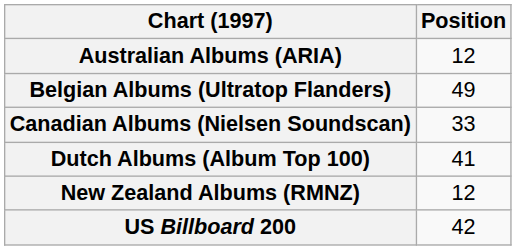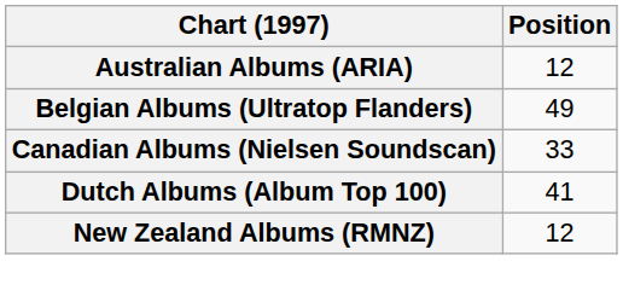 <table class="wikitable sortable plainrowheaders" style="text-align:center">
 <tr>
 <th scope="col">Chart (1997)</th>
 <th scope="col">Position</th>
 </tr>
 <tr>
 <th scope="row">Australian Albums (ARIA)</th>
 <td>12</td>
 </tr>
 <tr>
 <th scope="row">Belgian Albums (Ultratop Flanders)</th>
 <td>49</td>
 </tr>
 <tr>
 <th scope="row">Canadian Albums (Nielsen Soundscan)</th>
 <td>33</td>
 </tr>
 <tr>
 <th scope="row">Dutch Albums (Album Top 100)</th>
 <td>41</td>
 </tr>
 <tr>
 <th scope="row">New Zealand Albums (RMNZ)</th>
 <td>12</td>
 </tr>
-<tr>
-<th scope="row">US <em>Billboard</em> 200</th>
-<td>42</td>
-</tr>
 </table>
